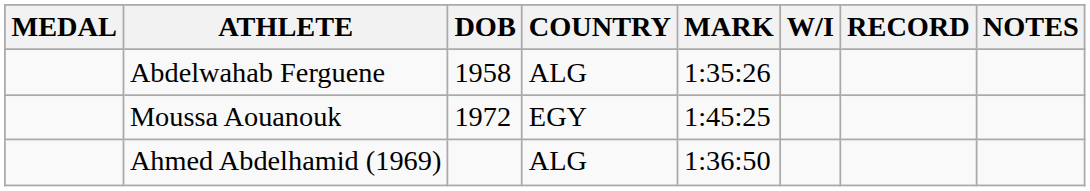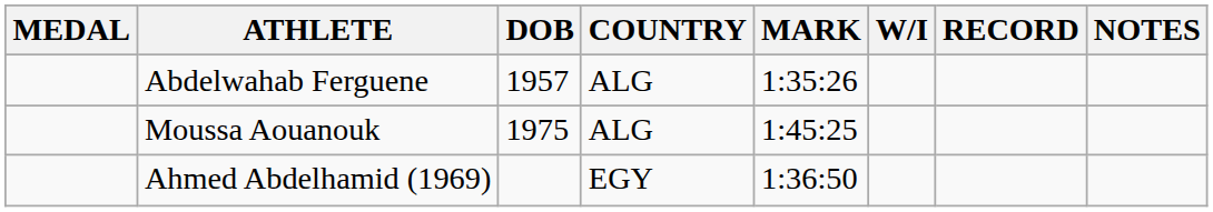 <table class="wikitable">
 <tr>
 <th>MEDAL</th>
 <th>ATHLETE</th>
 <th>DOB</th>
 <th>COUNTRY</th>
 <th>MARK</th>
 <th>W/I</th>
 <th>RECORD</th>
 <th>NOTES</th>
 </tr>
 <tr>
 <td></td>
 <td>Abdelwahab Ferguene</td>
-<td>1958</td>
+<td>1957</td>
 <td>ALG</td>
 <td>1:35:26</td>
 <td></td>
 <td></td>
 <td></td>
 </tr>
 <tr>
 <td></td>
 <td>Moussa Aouanouk</td>
-<td>1972</td>
-<td>EGY</td>
+<td>1975</td>
+<td>ALG</td>
 <td>1:45:25</td>
 <td></td>
 <td></td>
 <td></td>
 </tr>
 <tr>
 <td></td>
 <td>Ahmed Abdelhamid (1969)</td>
 <td></td>
-<td>ALG</td>
+<td>EGY</td>
 <td>1:36:50</td>
 <td></td>
 <td></td>
 <td></td>
 </tr>
 </table>
